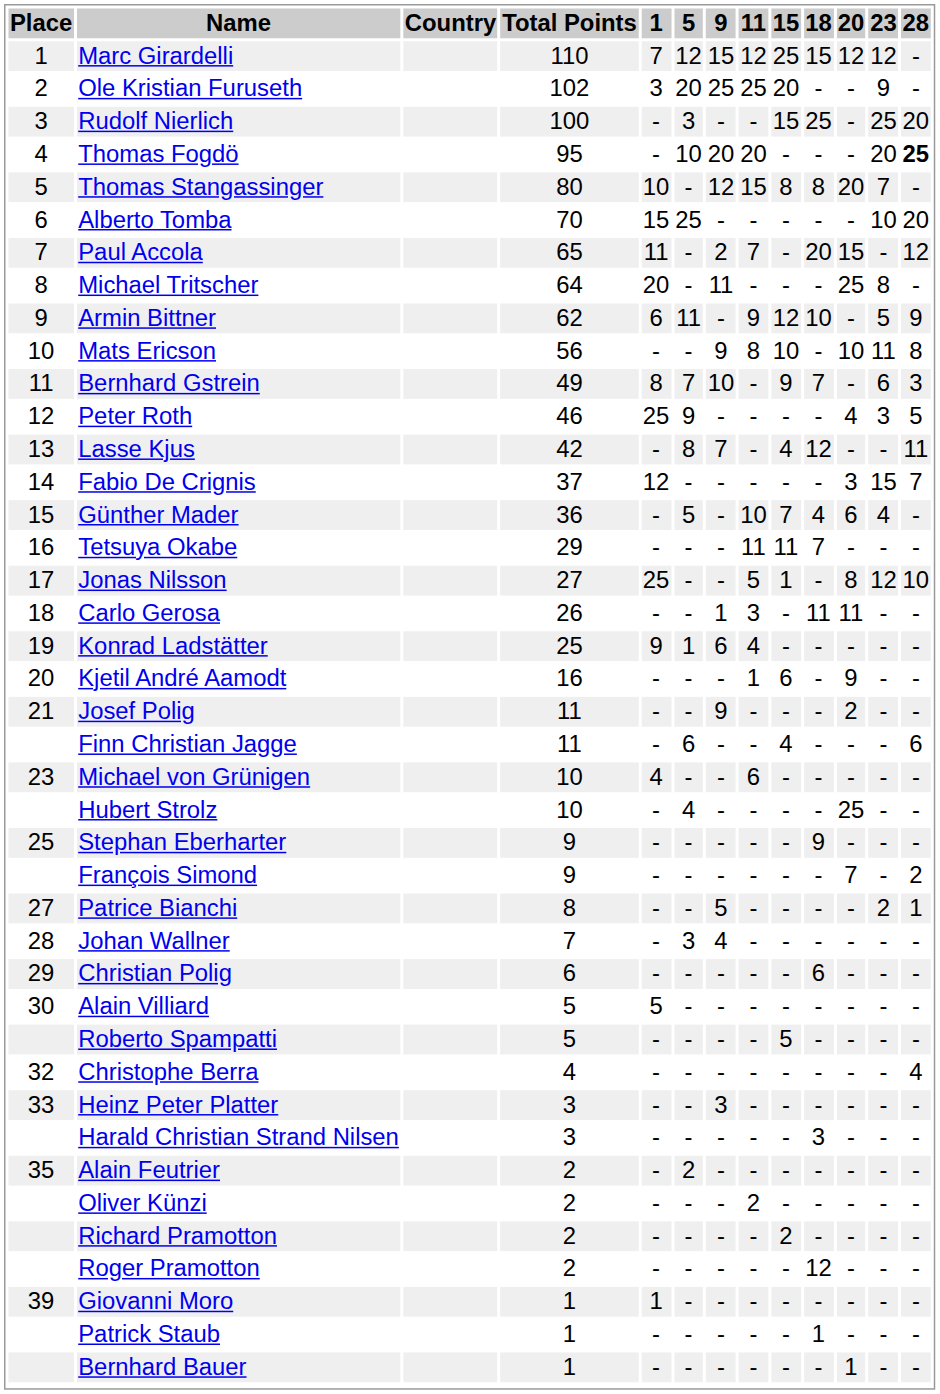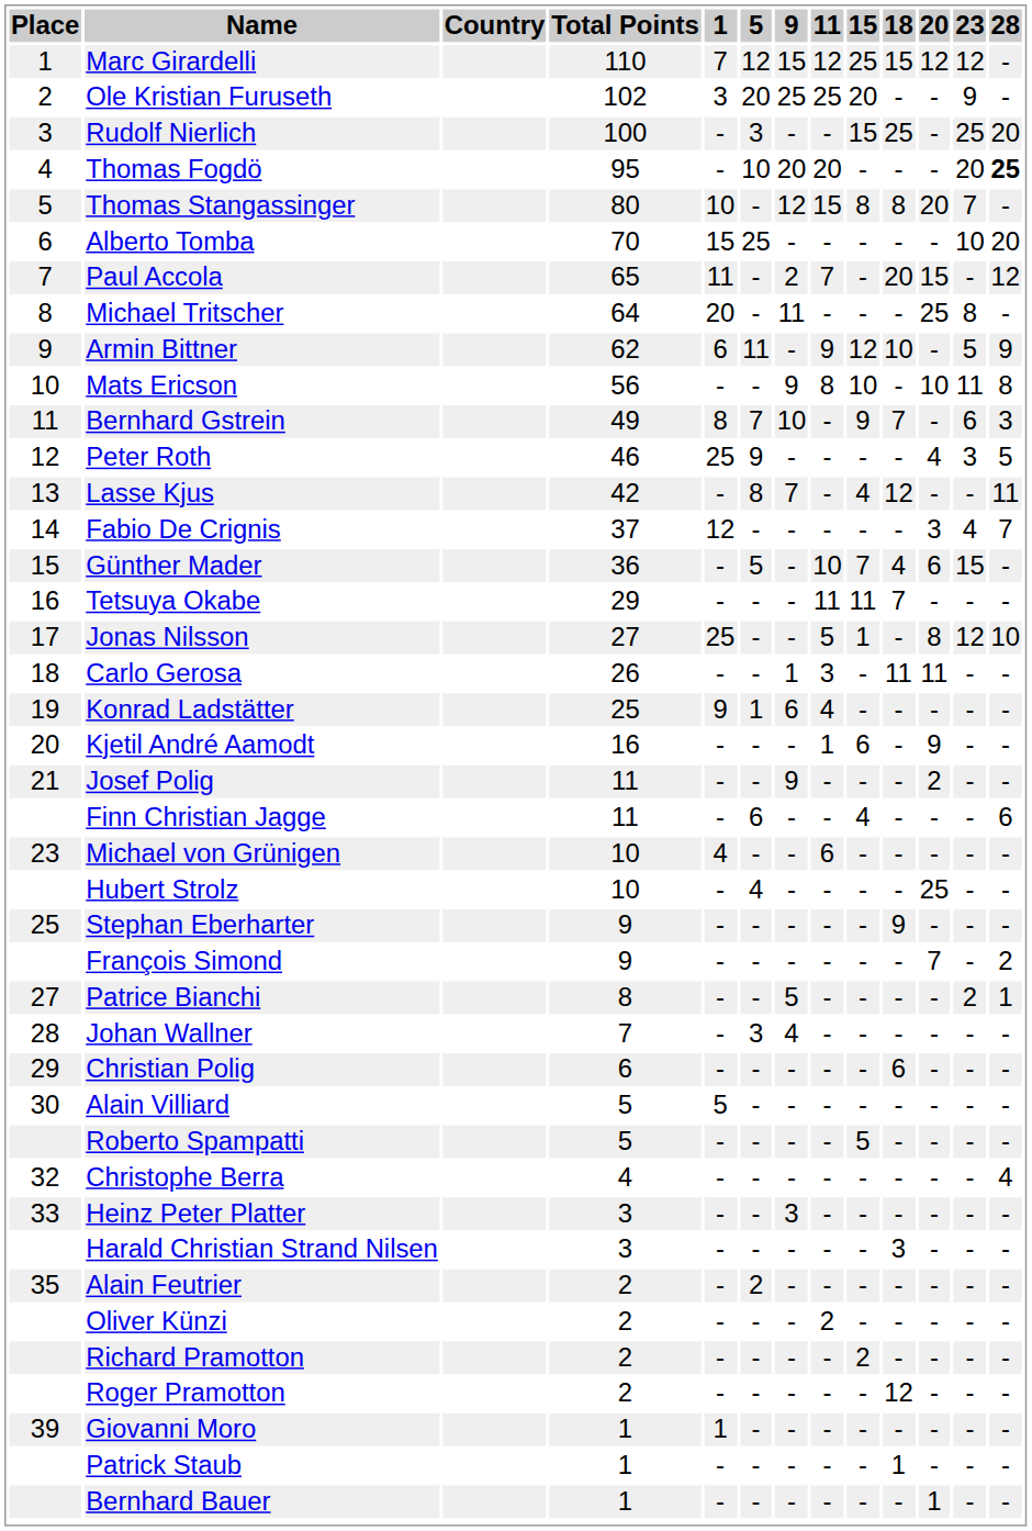 <table border="0" style="border: 1px solid #999; background-color:#FFFFFF; text-align:center">
 <tr align="center" bgcolor="#CCCCCC">
 <th>Place</th>
 <th>Name</th>
 <th>Country</th>
 <th>Total Points</th>
 <th>1</th>
 <th>5</th>
 <th>9</th>
 <th>11</th>
 <th>15</th>
 <th>18</th>
 <th>20</th>
 <th>23</th>
 <th>28</th>
 </tr>
 <tr bgcolor="#EFEFEF">
 <td>1</td>
 <td align="left"><a href='#'>Marc Girardelli</a></td>
 <td align="left"></td>
 <td>110</td>
 <td>7</td>
 <td>12</td>
 <td>15</td>
 <td>12</td>
 <td>25</td>
 <td>15</td>
 <td>12</td>
 <td>12</td>
 <td>-</td>
 </tr>
 <tr>
 <td>2</td>
 <td align="left"><a href='#'>Ole Kristian Furuseth</a></td>
 <td align="left"></td>
 <td>102</td>
 <td>3</td>
 <td>20</td>
 <td>25</td>
 <td>25</td>
 <td>20</td>
 <td>-</td>
 <td>-</td>
 <td>9</td>
 <td>-</td>
 </tr>
 <tr bgcolor="#EFEFEF">
 <td>3</td>
 <td align="left"><a href='#'>Rudolf Nierlich</a></td>
 <td align="left"></td>
 <td>100</td>
 <td>-</td>
 <td>3</td>
 <td>-</td>
 <td>-</td>
 <td>15</td>
 <td>25</td>
 <td>-</td>
 <td>25</td>
 <td>20</td>
 </tr>
 <tr>
 <td>4</td>
 <td align="left"><a href='#'>Thomas Fogdö</a></td>
 <td align="left"></td>
 <td>95</td>
 <td>-</td>
 <td>10</td>
 <td>20</td>
 <td>20</td>
 <td>-</td>
 <td>-</td>
 <td>-</td>
 <td>20</td>
 <td><strong>25</strong></td>
 </tr>
 <tr bgcolor="#EFEFEF">
 <td>5</td>
 <td align="left"><a href='#'>Thomas Stangassinger</a></td>
 <td align="left"></td>
 <td>80</td>
 <td>10</td>
 <td>-</td>
 <td>12</td>
 <td>15</td>
 <td>8</td>
 <td>8</td>
 <td>20</td>
 <td>7</td>
 <td>-</td>
 </tr>
 <tr>
 <td>6</td>
 <td align="left"><a href='#'>Alberto Tomba</a></td>
 <td align="left"></td>
 <td>70</td>
 <td>15</td>
 <td>25</td>
 <td>-</td>
 <td>-</td>
 <td>-</td>
 <td>-</td>
 <td>-</td>
 <td>10</td>
 <td>20</td>
 </tr>
 <tr bgcolor="#EFEFEF">
 <td>7</td>
 <td align="left"><a href='#'>Paul Accola</a></td>
 <td align="left"></td>
 <td>65</td>
 <td>11</td>
 <td>-</td>
 <td>2</td>
 <td>7</td>
 <td>-</td>
 <td>20</td>
 <td>15</td>
 <td>-</td>
 <td>12</td>
 </tr>
 <tr>
 <td>8</td>
 <td align="left"><a href='#'>Michael Tritscher</a></td>
 <td align="left"></td>
 <td>64</td>
 <td>20</td>
 <td>-</td>
 <td>11</td>
 <td>-</td>
 <td>-</td>
 <td>-</td>
 <td>25</td>
 <td>8</td>
 <td>-</td>
 </tr>
 <tr bgcolor="#EFEFEF">
 <td>9</td>
 <td align="left"><a href='#'>Armin Bittner</a></td>
 <td align="left"></td>
 <td>62</td>
 <td>6</td>
 <td>11</td>
 <td>-</td>
 <td>9</td>
 <td>12</td>
 <td>10</td>
 <td>-</td>
 <td>5</td>
 <td>9</td>
 </tr>
 <tr>
 <td>10</td>
 <td align="left"><a href='#'>Mats Ericson</a></td>
 <td align="left"></td>
 <td>56</td>
 <td>-</td>
 <td>-</td>
 <td>9</td>
 <td>8</td>
 <td>10</td>
 <td>-</td>
 <td>10</td>
 <td>11</td>
 <td>8</td>
 </tr>
 <tr bgcolor="#EFEFEF">
 <td>11</td>
 <td align="left"><a href='#'>Bernhard Gstrein</a></td>
 <td align="left"></td>
 <td>49</td>
 <td>8</td>
 <td>7</td>
 <td>10</td>
 <td>-</td>
 <td>9</td>
 <td>7</td>
 <td>-</td>
 <td>6</td>
 <td>3</td>
 </tr>
 <tr>
 <td>12</td>
 <td align="left"><a href='#'>Peter Roth</a></td>
 <td align="left"></td>
 <td>46</td>
 <td>25</td>
 <td>9</td>
 <td>-</td>
 <td>-</td>
 <td>-</td>
 <td>-</td>
 <td>4</td>
 <td>3</td>
 <td>5</td>
 </tr>
 <tr bgcolor="#EFEFEF">
 <td>13</td>
 <td align="left"><a href='#'>Lasse Kjus</a></td>
 <td align="left"></td>
 <td>42</td>
 <td>-</td>
 <td>8</td>
 <td>7</td>
 <td>-</td>
 <td>4</td>
 <td>12</td>
 <td>-</td>
 <td>-</td>
 <td>11</td>
 </tr>
 <tr>
 <td>14</td>
 <td align="left"><a href='#'>Fabio De Crignis</a></td>
 <td align="left"></td>
 <td>37</td>
 <td>12</td>
 <td>-</td>
 <td>-</td>
 <td>-</td>
 <td>-</td>
 <td>-</td>
 <td>3</td>
-<td>15</td>
+<td>4</td>
 <td>7</td>
 </tr>
 <tr bgcolor="#EFEFEF">
 <td>15</td>
 <td align="left"><a href='#'>Günther Mader</a></td>
 <td align="left"></td>
 <td>36</td>
 <td>-</td>
 <td>5</td>
 <td>-</td>
 <td>10</td>
 <td>7</td>
 <td>4</td>
 <td>6</td>
-<td>4</td>
+<td>15</td>
 <td>-</td>
 </tr>
 <tr>
 <td>16</td>
 <td align="left"><a href='#'>Tetsuya Okabe</a></td>
 <td align="left"></td>
 <td>29</td>
 <td>-</td>
 <td>-</td>
 <td>-</td>
 <td>11</td>
 <td>11</td>
 <td>7</td>
 <td>-</td>
 <td>-</td>
 <td>-</td>
 </tr>
 <tr bgcolor="#EFEFEF">
 <td>17</td>
 <td align="left"><a href='#'>Jonas Nilsson</a></td>
 <td align="left"></td>
 <td>27</td>
 <td>25</td>
 <td>-</td>
 <td>-</td>
 <td>5</td>
 <td>1</td>
 <td>-</td>
 <td>8</td>
 <td>12</td>
 <td>10</td>
 </tr>
 <tr>
 <td>18</td>
 <td align="left"><a href='#'>Carlo Gerosa</a></td>
 <td align="left"></td>
 <td>26</td>
 <td>-</td>
 <td>-</td>
 <td>1</td>
 <td>3</td>
 <td>-</td>
 <td>11</td>
 <td>11</td>
 <td>-</td>
 <td>-</td>
 </tr>
 <tr bgcolor="#EFEFEF">
 <td>19</td>
 <td align="left"><a href='#'>Konrad Ladstätter</a></td>
 <td align="left"></td>
 <td>25</td>
 <td>9</td>
 <td>1</td>
 <td>6</td>
 <td>4</td>
 <td>-</td>
 <td>-</td>
 <td>-</td>
 <td>-</td>
 <td>-</td>
 </tr>
 <tr>
 <td>20</td>
 <td align="left"><a href='#'>Kjetil André Aamodt</a></td>
 <td align="left"></td>
 <td>16</td>
 <td>-</td>
 <td>-</td>
 <td>-</td>
 <td>1</td>
 <td>6</td>
 <td>-</td>
 <td>9</td>
 <td>-</td>
 <td>-</td>
 </tr>
 <tr bgcolor="#EFEFEF">
 <td>21</td>
 <td align="left"><a href='#'>Josef Polig</a></td>
 <td align="left"></td>
 <td>11</td>
 <td>-</td>
 <td>-</td>
 <td>9</td>
 <td>-</td>
 <td>-</td>
 <td>-</td>
 <td>2</td>
 <td>-</td>
 <td>-</td>
 </tr>
 <tr>
 <td></td>
 <td align="left"><a href='#'>Finn Christian Jagge</a></td>
 <td align="left"></td>
 <td>11</td>
 <td>-</td>
 <td>6</td>
 <td>-</td>
 <td>-</td>
 <td>4</td>
 <td>-</td>
 <td>-</td>
 <td>-</td>
 <td>6</td>
 </tr>
 <tr bgcolor="#EFEFEF">
 <td>23</td>
 <td align="left"><a href='#'>Michael von Grünigen</a></td>
 <td align="left"></td>
 <td>10</td>
 <td>4</td>
 <td>-</td>
 <td>-</td>
 <td>6</td>
 <td>-</td>
 <td>-</td>
 <td>-</td>
 <td>-</td>
 <td>-</td>
 </tr>
 <tr>
 <td></td>
 <td align="left"><a href='#'>Hubert Strolz</a></td>
 <td align="left"></td>
 <td>10</td>
 <td>-</td>
 <td>4</td>
 <td>-</td>
 <td>-</td>
 <td>-</td>
 <td>-</td>
 <td>25</td>
 <td>-</td>
 <td>-</td>
 </tr>
 <tr bgcolor="#EFEFEF">
 <td>25</td>
 <td align="left"><a href='#'>Stephan Eberharter</a></td>
 <td align="left"></td>
 <td>9</td>
 <td>-</td>
 <td>-</td>
 <td>-</td>
 <td>-</td>
 <td>-</td>
 <td>9</td>
 <td>-</td>
 <td>-</td>
 <td>-</td>
 </tr>
 <tr>
 <td></td>
 <td align="left"><a href='#'>François Simond</a></td>
 <td align="left"></td>
 <td>9</td>
 <td>-</td>
 <td>-</td>
 <td>-</td>
 <td>-</td>
 <td>-</td>
 <td>-</td>
 <td>7</td>
 <td>-</td>
 <td>2</td>
 </tr>
 <tr bgcolor="#EFEFEF">
 <td>27</td>
 <td align="left"><a href='#'>Patrice Bianchi</a></td>
 <td align="left"></td>
 <td>8</td>
 <td>-</td>
 <td>-</td>
 <td>5</td>
 <td>-</td>
 <td>-</td>
 <td>-</td>
 <td>-</td>
 <td>2</td>
 <td>1</td>
 </tr>
 <tr>
 <td>28</td>
 <td align="left"><a href='#'>Johan Wallner</a></td>
 <td align="left"></td>
 <td>7</td>
 <td>-</td>
 <td>3</td>
 <td>4</td>
 <td>-</td>
 <td>-</td>
 <td>-</td>
 <td>-</td>
 <td>-</td>
 <td>-</td>
 </tr>
 <tr bgcolor="#EFEFEF">
 <td>29</td>
 <td align="left"><a href='#'>Christian Polig</a></td>
 <td align="left"></td>
 <td>6</td>
 <td>-</td>
 <td>-</td>
 <td>-</td>
 <td>-</td>
 <td>-</td>
 <td>6</td>
 <td>-</td>
 <td>-</td>
 <td>-</td>
 </tr>
 <tr>
 <td>30</td>
 <td align="left"><a href='#'>Alain Villiard</a></td>
 <td align="left"></td>
 <td>5</td>
 <td>5</td>
 <td>-</td>
 <td>-</td>
 <td>-</td>
 <td>-</td>
 <td>-</td>
 <td>-</td>
 <td>-</td>
 <td>-</td>
 </tr>
 <tr bgcolor="#EFEFEF">
 <td></td>
 <td align="left"><a href='#'>Roberto Spampatti</a></td>
 <td align="left"></td>
 <td>5</td>
 <td>-</td>
 <td>-</td>
 <td>-</td>
 <td>-</td>
 <td>5</td>
 <td>-</td>
 <td>-</td>
 <td>-</td>
 <td>-</td>
 </tr>
 <tr>
 <td>32</td>
 <td align="left"><a href='#'>Christophe Berra</a></td>
 <td align="left"></td>
 <td>4</td>
 <td>-</td>
 <td>-</td>
 <td>-</td>
 <td>-</td>
 <td>-</td>
 <td>-</td>
 <td>-</td>
 <td>-</td>
 <td>4</td>
 </tr>
 <tr bgcolor="#EFEFEF">
 <td>33</td>
 <td align="left"><a href='#'>Heinz Peter Platter</a></td>
 <td align="left"></td>
 <td>3</td>
 <td>-</td>
 <td>-</td>
 <td>3</td>
 <td>-</td>
 <td>-</td>
 <td>-</td>
 <td>-</td>
 <td>-</td>
 <td>-</td>
 </tr>
 <tr>
 <td></td>
 <td align="left"><a href='#'>Harald Christian Strand Nilsen</a></td>
 <td align="left"></td>
 <td>3</td>
 <td>-</td>
 <td>-</td>
 <td>-</td>
 <td>-</td>
 <td>-</td>
 <td>3</td>
 <td>-</td>
 <td>-</td>
 <td>-</td>
 </tr>
 <tr bgcolor="#EFEFEF">
 <td>35</td>
 <td align="left"><a href='#'>Alain Feutrier</a></td>
 <td align="left"></td>
 <td>2</td>
 <td>-</td>
 <td>2</td>
 <td>-</td>
 <td>-</td>
 <td>-</td>
 <td>-</td>
 <td>-</td>
 <td>-</td>
 <td>-</td>
 </tr>
 <tr>
 <td></td>
 <td align="left"><a href='#'>Oliver Künzi</a></td>
 <td align="left"></td>
 <td>2</td>
 <td>-</td>
 <td>-</td>
 <td>-</td>
 <td>2</td>
 <td>-</td>
 <td>-</td>
 <td>-</td>
 <td>-</td>
 <td>-</td>
 </tr>
 <tr bgcolor="#EFEFEF">
 <td></td>
 <td align="left"><a href='#'>Richard Pramotton</a></td>
 <td align="left"></td>
 <td>2</td>
 <td>-</td>
 <td>-</td>
 <td>-</td>
 <td>-</td>
 <td>2</td>
 <td>-</td>
 <td>-</td>
 <td>-</td>
 <td>-</td>
 </tr>
 <tr>
 <td></td>
 <td align="left"><a href='#'>Roger Pramotton</a></td>
 <td align="left"></td>
 <td>2</td>
 <td>-</td>
 <td>-</td>
 <td>-</td>
 <td>-</td>
 <td>-</td>
 <td>12</td>
 <td>-</td>
 <td>-</td>
 <td>-</td>
 </tr>
 <tr bgcolor="#EFEFEF">
 <td>39</td>
 <td align="left"><a href='#'>Giovanni Moro</a></td>
 <td align="left"></td>
 <td>1</td>
 <td>1</td>
 <td>-</td>
 <td>-</td>
 <td>-</td>
 <td>-</td>
 <td>-</td>
 <td>-</td>
 <td>-</td>
 <td>-</td>
 </tr>
 <tr>
 <td></td>
 <td align="left"><a href='#'>Patrick Staub</a></td>
 <td align="left"></td>
 <td>1</td>
 <td>-</td>
 <td>-</td>
 <td>-</td>
 <td>-</td>
 <td>-</td>
 <td>1</td>
 <td>-</td>
 <td>-</td>
 <td>-</td>
 </tr>
 <tr bgcolor="#EFEFEF">
 <td></td>
 <td align="left"><a href='#'>Bernhard Bauer</a></td>
 <td align="left"></td>
 <td>1</td>
 <td>-</td>
 <td>-</td>
 <td>-</td>
 <td>-</td>
 <td>-</td>
 <td>-</td>
 <td>1</td>
 <td>-</td>
 <td>-</td>
 </tr>
 <tr>
 </tr>
 </table>
